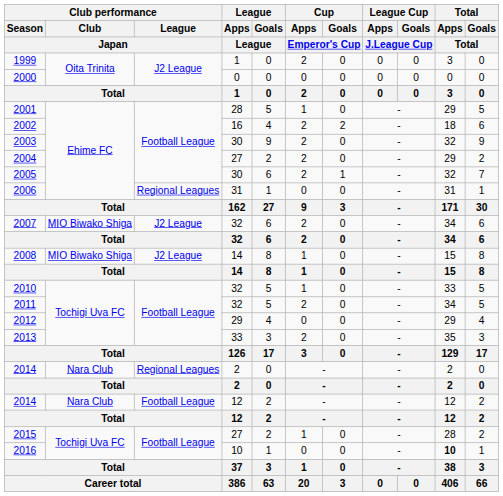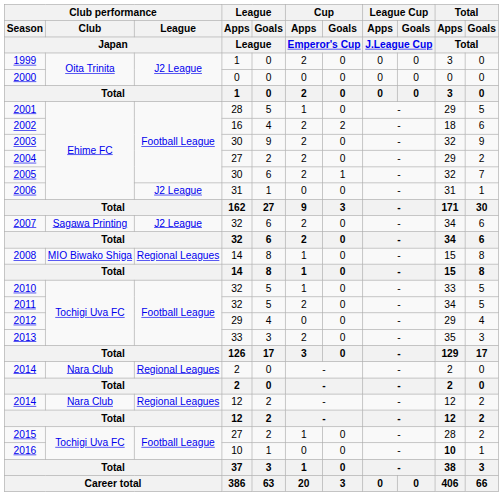 <table class="wikitable" style="text-align:center">
 <tr>
 <th colspan=3>Club performance</th>
 <th colspan=2>League</th>
 <th colspan=2>Cup</th>
 <th colspan=2>League Cup</th>
 <th colspan=2>Total</th>
 </tr>
 <tr>
 <th>Season</th>
 <th>Club</th>
 <th>League</th>
 <th>Apps</th>
 <th>Goals</th>
 <th>Apps</th>
 <th>Goals</th>
 <th>Apps</th>
 <th>Goals</th>
 <th>Apps</th>
 <th>Goals</th>
 </tr>
 <tr>
 <th colspan=3>Japan</th>
 <th colspan=2>League</th>
 <th colspan=2><a href='#'>Emperor's Cup</a></th>
 <th colspan=2><a href='#'>J.League Cup</a></th>
 <th colspan=2>Total</th>
 </tr>
 <tr>
 <td><a href='#'>1999</a></td>
 <td rowspan="2"><a href='#'>Oita Trinita</a></td>
 <td rowspan="2"><a href='#'>J2 League</a></td>
 <td>1</td>
 <td>0</td>
 <td>2</td>
 <td>0</td>
 <td>0</td>
 <td>0</td>
 <td>3</td>
 <td>0</td>
 </tr>
 <tr>
 <td><a href='#'>2000</a></td>
 <td>0</td>
 <td>0</td>
 <td>0</td>
 <td>0</td>
 <td>0</td>
 <td>0</td>
 <td>0</td>
 <td>0</td>
 </tr>
 <tr>
 <th colspan="3">Total</th>
 <th>1</th>
 <th>0</th>
 <th>2</th>
 <th>0</th>
 <th>0</th>
 <th>0</th>
 <th>3</th>
 <th>0</th>
 </tr>
 <tr>
 <td><a href='#'>2001</a></td>
 <td rowspan="6"><a href='#'>Ehime FC</a></td>
 <td rowspan="5"><a href='#'>Football League</a></td>
 <td>28</td>
 <td>5</td>
 <td>1</td>
 <td>0</td>
 <td colspan="2">-</td>
 <td>29</td>
 <td>5</td>
 </tr>
 <tr>
 <td><a href='#'>2002</a></td>
 <td>16</td>
 <td>4</td>
 <td>2</td>
 <td>2</td>
 <td colspan="2">-</td>
 <td>18</td>
 <td>6</td>
 </tr>
 <tr>
 <td><a href='#'>2003</a></td>
 <td>30</td>
 <td>9</td>
 <td>2</td>
 <td>0</td>
 <td colspan="2">-</td>
 <td>32</td>
 <td>9</td>
 </tr>
 <tr>
 <td><a href='#'>2004</a></td>
 <td>27</td>
 <td>2</td>
 <td>2</td>
 <td>0</td>
 <td colspan="2">-</td>
 <td>29</td>
 <td>2</td>
 </tr>
 <tr>
 <td><a href='#'>2005</a></td>
 <td>30</td>
 <td>6</td>
 <td>2</td>
 <td>1</td>
 <td colspan="2">-</td>
 <td>32</td>
 <td>7</td>
 </tr>
 <tr>
 <td><a href='#'>2006</a></td>
-<td><a href='#'>Regional Leagues</a></td>
+<td><a href='#'>J2 League</a></td>
 <td>31</td>
 <td>1</td>
 <td>0</td>
 <td>0</td>
 <td colspan="2">-</td>
 <td>31</td>
 <td>1</td>
 </tr>
 <tr>
 <th colspan="3">Total</th>
 <th>162</th>
 <th>27</th>
 <th>9</th>
 <th>3</th>
 <th colspan="2">-</th>
 <th>171</th>
 <th>30</th>
 </tr>
 <tr>
 <td><a href='#'>2007</a></td>
-<td><a href='#'>MIO Biwako Shiga</a></td>
+<td><a href='#'>Sagawa Printing</a></td>
 <td><a href='#'>J2 League</a></td>
 <td>32</td>
 <td>6</td>
 <td>2</td>
 <td>0</td>
 <td colspan="2">-</td>
 <td>34</td>
 <td>6</td>
 </tr>
 <tr>
 <th colspan="3">Total</th>
 <th>32</th>
 <th>6</th>
 <th>2</th>
 <th>0</th>
 <th colspan="2">-</th>
 <th>34</th>
 <th>6</th>
 </tr>
 <tr>
 <td><a href='#'>2008</a></td>
 <td><a href='#'>MIO Biwako Shiga</a></td>
-<td><a href='#'>J2 League</a></td>
+<td><a href='#'>Regional Leagues</a></td>
 <td>14</td>
 <td>8</td>
 <td>1</td>
 <td>0</td>
 <td colspan="2">-</td>
 <td>15</td>
 <td>8</td>
 </tr>
 <tr>
 <th colspan="3">Total</th>
 <th>14</th>
 <th>8</th>
 <th>1</th>
 <th>0</th>
 <th colspan="2">-</th>
 <th>15</th>
 <th>8</th>
 </tr>
 <tr>
 <td><a href='#'>2010</a></td>
 <td rowspan="4"><a href='#'>Tochigi Uva FC</a></td>
 <td rowspan="4"><a href='#'>Football League</a></td>
 <td>32</td>
 <td>5</td>
 <td>1</td>
 <td>0</td>
 <td colspan="2">-</td>
 <td>33</td>
 <td>5</td>
 </tr>
 <tr>
 <td><a href='#'>2011</a></td>
 <td>32</td>
 <td>5</td>
 <td>2</td>
 <td>0</td>
 <td colspan="2">-</td>
 <td>34</td>
 <td>5</td>
 </tr>
 <tr>
 <td><a href='#'>2012</a></td>
 <td>29</td>
 <td>4</td>
 <td>0</td>
 <td>0</td>
 <td colspan="2">-</td>
 <td>29</td>
 <td>4</td>
 </tr>
 <tr>
 <td><a href='#'>2013</a></td>
 <td>33</td>
 <td>3</td>
 <td>2</td>
 <td>0</td>
 <td colspan="2">-</td>
 <td>35</td>
 <td>3</td>
 </tr>
 <tr>
 <th colspan="3">Total</th>
 <th>126</th>
 <th>17</th>
 <th>3</th>
 <th>0</th>
 <th colspan="2">-</th>
 <th>129</th>
 <th>17</th>
 </tr>
 <tr>
 <td><a href='#'>2014</a></td>
 <td><a href='#'>Nara Club</a></td>
 <td><a href='#'>Regional Leagues</a></td>
 <td>2</td>
 <td>0</td>
 <td colspan="2">-</td>
 <td colspan="2">-</td>
 <td>2</td>
 <td>0</td>
 </tr>
 <tr>
 <th colspan="3">Total</th>
 <th>2</th>
 <th>0</th>
 <th colspan="2">-</th>
 <th colspan="2">-</th>
 <th>2</th>
 <th>0</th>
 </tr>
 <tr>
 <td><a href='#'>2014</a></td>
 <td><a href='#'>Nara Club</a></td>
-<td><a href='#'>Football League</a></td>
+<td><a href='#'>Regional Leagues</a></td>
 <td>12</td>
 <td>2</td>
 <td colspan="2">-</td>
 <td colspan="2">-</td>
 <td>12</td>
 <td>2</td>
 </tr>
 <tr>
 <th colspan="3">Total</th>
 <th>12</th>
 <th>2</th>
 <th colspan="2">-</th>
 <th colspan="2">-</th>
 <th>12</th>
 <th>2</th>
 </tr>
 <tr>
 <td><a href='#'>2015</a></td>
 <td rowspan="2"><a href='#'>Tochigi Uva FC</a></td>
 <td rowspan="2"><a href='#'>Football League</a></td>
 <td>27</td>
 <td>2</td>
 <td>1</td>
 <td>0</td>
 <td colspan="2">-</td>
 <td>28</td>
 <td>2</td>
 </tr>
 <tr>
 <td><a href='#'>2016</a></td>
 <td>10</td>
 <td>1</td>
 <td>0</td>
 <td>0</td>
 <td colspan="2">-</td>
 <td><strong>10</strong></td>
 <td>1</td>
 </tr>
 <tr>
 <th colspan="3">Total</th>
 <th>37</th>
 <th>3</th>
 <th>1</th>
 <th>0</th>
 <th colspan="2">-</th>
 <th>38</th>
 <th>3</th>
 </tr>
 <tr>
 <th colspan=3>Career total</th>
 <th>386</th>
 <th>63</th>
 <th>20</th>
 <th>3</th>
 <th>0</th>
 <th>0</th>
 <th>406</th>
 <th>66</th>
 </tr>
 </table>
